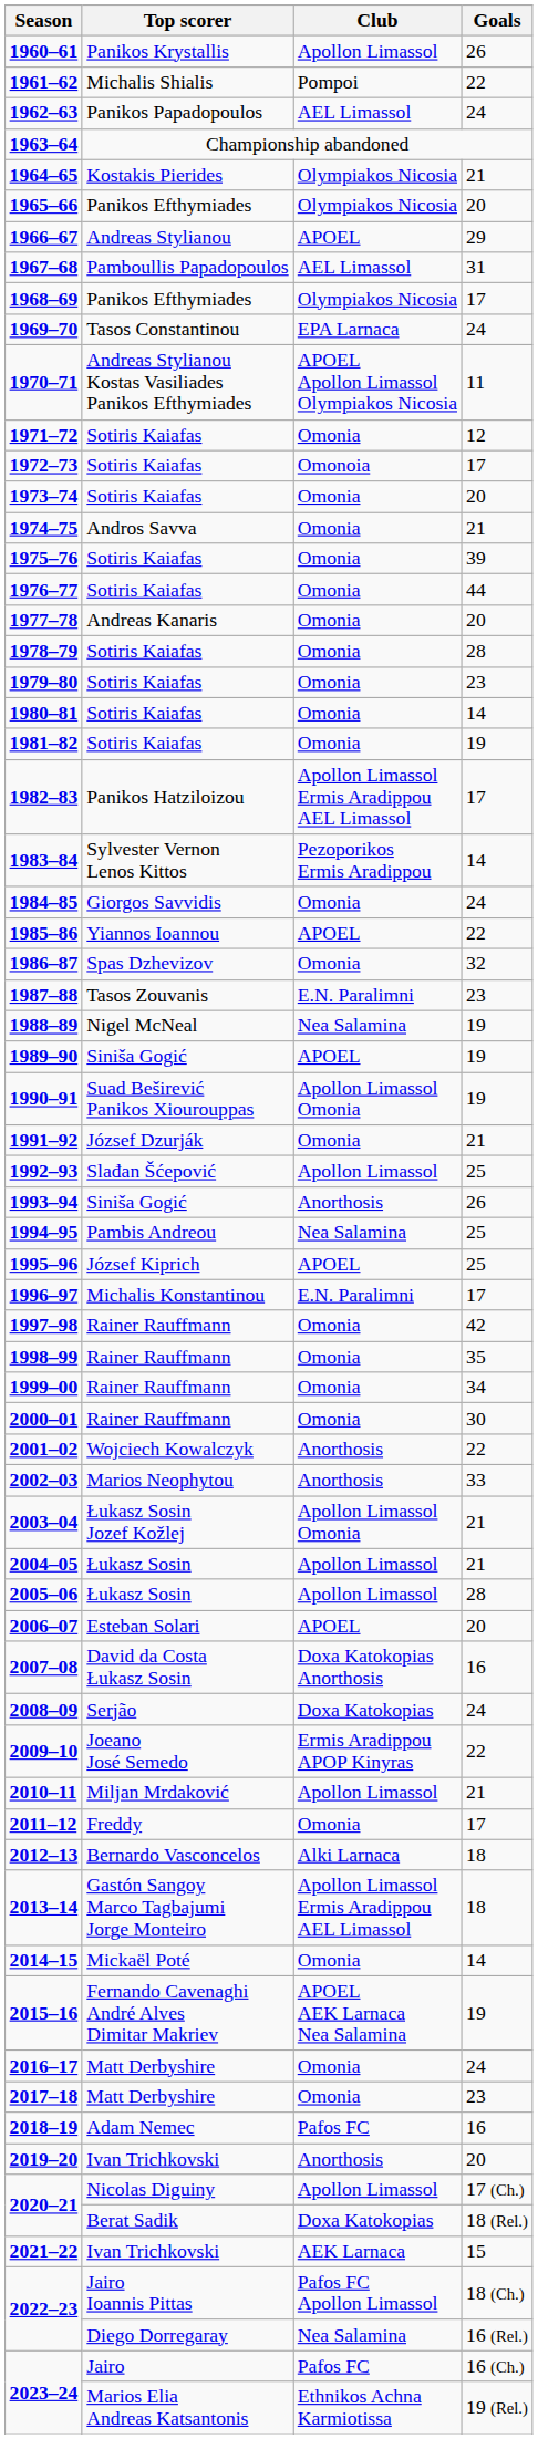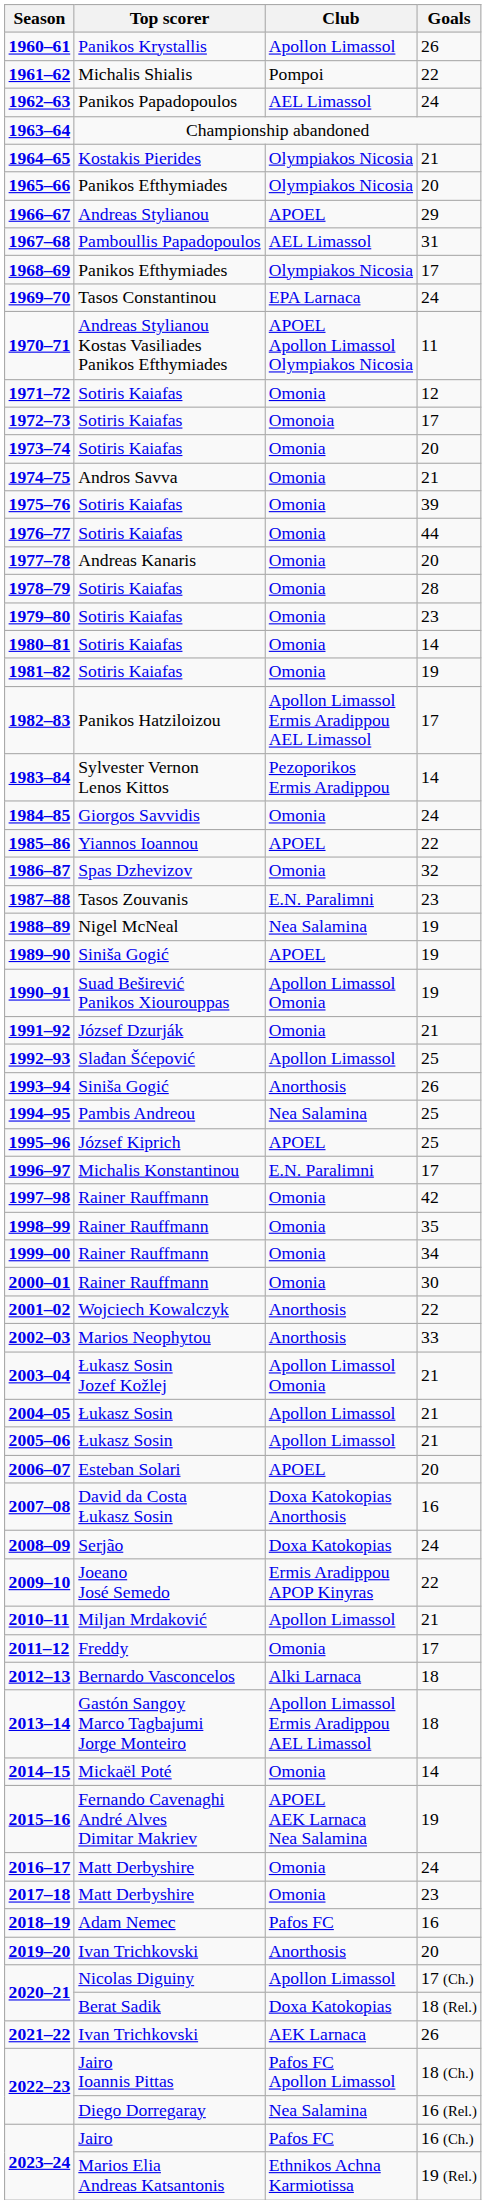 <table class="wikitable">
 <tr>
 <th>Season</th>
 <th>Top scorer</th>
 <th>Club</th>
 <th>Goals</th>
 </tr>
 <tr>
 <td><strong><a href='#'>1960–61</a></strong></td>
 <td> <a href='#'>Panikos Krystallis</a></td>
 <td><a href='#'>Apollon Limassol</a></td>
 <td>26</td>
 </tr>
 <tr>
 <td><strong><a href='#'>1961–62</a></strong></td>
 <td> Michalis Shialis</td>
 <td>Pompoi</td>
 <td>22</td>
 </tr>
 <tr>
 <td><strong><a href='#'>1962–63</a></strong></td>
 <td> Panikos Papadopoulos</td>
 <td><a href='#'>AEL Limassol</a></td>
 <td>24</td>
 </tr>
 <tr>
 <td><strong><a href='#'>1963–64</a></strong></td>
 <td colspan="3" align="center">Championship abandoned</td>
 </tr>
 <tr>
 <td><strong><a href='#'>1964–65</a></strong></td>
 <td> <a href='#'>Kostakis Pierides</a></td>
 <td><a href='#'>Olympiakos Nicosia</a></td>
 <td>21</td>
 </tr>
 <tr>
 <td><strong><a href='#'>1965–66</a></strong></td>
 <td> Panikos Efthymiades</td>
 <td><a href='#'>Olympiakos Nicosia</a></td>
 <td>20</td>
 </tr>
 <tr>
 <td><strong><a href='#'>1966–67</a></strong></td>
 <td> <a href='#'>Andreas Stylianou</a></td>
 <td><a href='#'>APOEL</a></td>
 <td>29</td>
 </tr>
 <tr>
 <td><strong><a href='#'>1967–68</a></strong></td>
 <td> <a href='#'>Pamboullis Papadopoulos</a></td>
 <td><a href='#'>AEL Limassol</a></td>
 <td>31</td>
 </tr>
 <tr>
 <td><strong><a href='#'>1968–69</a></strong></td>
 <td> Panikos Efthymiades</td>
 <td><a href='#'>Olympiakos Nicosia</a></td>
 <td>17</td>
 </tr>
 <tr>
 <td><strong><a href='#'>1969–70</a></strong></td>
 <td> Tasos Constantinou</td>
 <td><a href='#'>EPA Larnaca</a></td>
 <td>24</td>
 </tr>
 <tr>
 <td><strong><a href='#'>1970–71</a></strong></td>
 <td> <a href='#'>Andreas Stylianou</a><br> Kostas Vasiliades <br> Panikos Efthymiades</td>
 <td><a href='#'>APOEL</a> <br><a href='#'>Apollon Limassol</a> <br><a href='#'>Olympiakos Nicosia</a></td>
 <td>11</td>
 </tr>
 <tr>
 <td><strong><a href='#'>1971–72</a></strong></td>
 <td> <a href='#'>Sotiris Kaiafas</a></td>
 <td><a href='#'>Omonia</a></td>
 <td>12</td>
 </tr>
 <tr>
 <td><strong><a href='#'>1972–73</a></strong></td>
 <td> <a href='#'>Sotiris Kaiafas</a></td>
 <td><a href='#'>Omonoia</a></td>
 <td>17</td>
 </tr>
 <tr>
 <td><strong><a href='#'>1973–74</a></strong></td>
 <td> <a href='#'>Sotiris Kaiafas</a></td>
 <td><a href='#'>Omonia</a></td>
 <td>20</td>
 </tr>
 <tr>
 <td><strong><a href='#'>1974–75</a></strong></td>
 <td> Andros Savva</td>
 <td><a href='#'>Omonia</a></td>
 <td>21</td>
 </tr>
 <tr>
 <td><strong><a href='#'>1975–76</a></strong></td>
 <td> <a href='#'>Sotiris Kaiafas</a></td>
 <td><a href='#'>Omonia</a></td>
 <td>39</td>
 </tr>
 <tr>
 <td><strong><a href='#'>1976–77</a></strong></td>
 <td> <a href='#'>Sotiris Kaiafas</a></td>
 <td><a href='#'>Omonia</a></td>
 <td>44</td>
 </tr>
 <tr>
 <td><strong><a href='#'>1977–78</a></strong></td>
 <td> Andreas Kanaris</td>
 <td><a href='#'>Omonia</a></td>
 <td>20</td>
 </tr>
 <tr>
 <td><strong><a href='#'>1978–79</a></strong></td>
 <td> <a href='#'>Sotiris Kaiafas</a></td>
 <td><a href='#'>Omonia</a></td>
 <td>28</td>
 </tr>
 <tr>
 <td><strong><a href='#'>1979–80</a></strong></td>
 <td> <a href='#'>Sotiris Kaiafas</a></td>
 <td><a href='#'>Omonia</a></td>
 <td>23</td>
 </tr>
 <tr>
 <td><strong><a href='#'>1980–81</a></strong></td>
 <td> <a href='#'>Sotiris Kaiafas</a></td>
 <td><a href='#'>Omonia</a></td>
 <td>14</td>
 </tr>
 <tr>
 <td><strong><a href='#'>1981–82</a></strong></td>
 <td> <a href='#'>Sotiris Kaiafas</a></td>
 <td><a href='#'>Omonia</a></td>
 <td>19</td>
 </tr>
 <tr>
 <td><strong><a href='#'>1982–83</a></strong></td>
 <td> Panikos Hatziloizou</td>
 <td><a href='#'>Apollon Limassol</a> <br><a href='#'>Ermis Aradippou</a> <br><a href='#'>AEL Limassol</a></td>
 <td>17</td>
 </tr>
 <tr>
 <td><strong><a href='#'>1983–84</a></strong></td>
 <td> Sylvester Vernon <br> Lenos Kittos</td>
 <td><a href='#'>Pezoporikos</a> <br><a href='#'>Ermis Aradippou</a></td>
 <td>14</td>
 </tr>
 <tr>
 <td><strong><a href='#'>1984–85</a></strong></td>
 <td> <a href='#'>Giorgos Savvidis</a></td>
 <td><a href='#'>Omonia</a></td>
 <td>24</td>
 </tr>
 <tr>
 <td><strong><a href='#'>1985–86</a></strong></td>
 <td> <a href='#'>Yiannos Ioannou</a></td>
 <td><a href='#'>APOEL</a></td>
 <td>22</td>
 </tr>
 <tr>
 <td><strong><a href='#'>1986–87</a></strong></td>
 <td> <a href='#'>Spas Dzhevizov</a></td>
 <td><a href='#'>Omonia</a></td>
 <td>32</td>
 </tr>
 <tr>
 <td><strong><a href='#'>1987–88</a></strong></td>
 <td> Tasos Zouvanis</td>
 <td><a href='#'>E.N. Paralimni</a></td>
 <td>23</td>
 </tr>
 <tr>
 <td><strong><a href='#'>1988–89</a></strong></td>
 <td> Nigel McNeal</td>
 <td><a href='#'>Nea Salamina</a></td>
 <td>19</td>
 </tr>
 <tr>
 <td><strong><a href='#'>1989–90</a></strong></td>
 <td>  <a href='#'>Siniša Gogić</a></td>
 <td><a href='#'>APOEL</a></td>
 <td>19</td>
 </tr>
 <tr>
 <td><strong><a href='#'>1990–91</a></strong></td>
 <td> <a href='#'>Suad Beširević</a> <br> <a href='#'>Panikos Xiourouppas</a></td>
 <td><a href='#'>Apollon Limassol</a><br><a href='#'>Omonia</a></td>
 <td>19</td>
 </tr>
 <tr>
 <td><strong><a href='#'>1991–92</a></strong></td>
 <td> <a href='#'>József Dzurják</a></td>
 <td><a href='#'>Omonia</a></td>
 <td>21</td>
 </tr>
 <tr>
 <td><strong><a href='#'>1992–93</a></strong></td>
 <td> <a href='#'>Slađan Šćepović</a></td>
 <td><a href='#'>Apollon Limassol</a></td>
 <td>25</td>
 </tr>
 <tr>
 <td><strong><a href='#'>1993–94</a></strong></td>
 <td>  <a href='#'>Siniša Gogić</a></td>
 <td><a href='#'>Anorthosis</a></td>
 <td>26</td>
 </tr>
 <tr>
 <td><strong><a href='#'>1994–95</a></strong></td>
 <td> <a href='#'>Pambis Andreou</a></td>
 <td><a href='#'>Nea Salamina</a></td>
 <td>25</td>
 </tr>
 <tr>
 <td><strong><a href='#'>1995–96</a></strong></td>
 <td> <a href='#'>József Kiprich</a></td>
 <td><a href='#'>APOEL</a></td>
 <td>25</td>
 </tr>
 <tr>
 <td><strong><a href='#'>1996–97</a></strong></td>
 <td> <a href='#'>Michalis Konstantinou</a></td>
 <td><a href='#'>E.N. Paralimni</a></td>
 <td>17</td>
 </tr>
 <tr>
 <td><strong><a href='#'>1997–98</a></strong></td>
 <td> <a href='#'>Rainer Rauffmann</a></td>
 <td><a href='#'>Omonia</a></td>
 <td>42</td>
 </tr>
 <tr>
 <td><strong><a href='#'>1998–99</a></strong></td>
 <td> <a href='#'>Rainer Rauffmann</a></td>
 <td><a href='#'>Omonia</a></td>
 <td>35</td>
 </tr>
 <tr>
 <td><strong><a href='#'>1999–00</a></strong></td>
 <td> <a href='#'>Rainer Rauffmann</a></td>
 <td><a href='#'>Omonia</a></td>
 <td>34</td>
 </tr>
 <tr>
 <td><strong><a href='#'>2000–01</a></strong></td>
 <td> <a href='#'>Rainer Rauffmann</a></td>
 <td><a href='#'>Omonia</a></td>
 <td>30</td>
 </tr>
 <tr>
 <td><strong><a href='#'>2001–02</a></strong></td>
 <td> <a href='#'>Wojciech Kowalczyk</a></td>
 <td><a href='#'>Anorthosis</a></td>
 <td>22</td>
 </tr>
 <tr>
 <td><strong><a href='#'>2002–03</a></strong></td>
 <td> <a href='#'>Marios Neophytou</a></td>
 <td><a href='#'>Anorthosis</a></td>
 <td>33</td>
 </tr>
 <tr>
 <td><strong><a href='#'>2003–04</a></strong></td>
 <td> <a href='#'>Łukasz Sosin</a> <br> <a href='#'>Jozef Kožlej</a></td>
 <td><a href='#'>Apollon Limassol</a><br><a href='#'>Omonia</a></td>
 <td>21</td>
 </tr>
 <tr>
 <td><strong><a href='#'>2004–05</a></strong></td>
 <td> <a href='#'>Łukasz Sosin</a></td>
 <td><a href='#'>Apollon Limassol</a></td>
 <td>21</td>
 </tr>
 <tr>
 <td><strong><a href='#'>2005–06</a></strong></td>
 <td> <a href='#'>Łukasz Sosin</a></td>
 <td><a href='#'>Apollon Limassol</a></td>
-<td>28</td>
+<td>21</td>
 </tr>
 <tr>
 <td><strong><a href='#'>2006–07</a></strong></td>
 <td> <a href='#'>Esteban Solari</a></td>
 <td><a href='#'>APOEL</a></td>
 <td>20</td>
 </tr>
 <tr>
 <td><strong><a href='#'>2007–08</a></strong></td>
 <td> <a href='#'>David da Costa</a><br>  <a href='#'>Łukasz Sosin</a></td>
 <td><a href='#'>Doxa Katokopias</a><br><a href='#'>Anorthosis</a></td>
 <td>16</td>
 </tr>
 <tr>
 <td><strong><a href='#'>2008–09</a></strong></td>
 <td> <a href='#'>Serjão</a></td>
 <td><a href='#'>Doxa Katokopias</a></td>
 <td>24</td>
 </tr>
 <tr>
 <td><strong><a href='#'>2009–10</a></strong></td>
 <td> <a href='#'>Joeano</a> <br> <a href='#'>José Semedo</a></td>
 <td><a href='#'>Ermis Aradippou</a><br><a href='#'>APOP Kinyras</a></td>
 <td>22</td>
 </tr>
 <tr>
 <td><strong><a href='#'>2010–11</a></strong></td>
 <td> <a href='#'>Miljan Mrdaković</a></td>
 <td><a href='#'>Apollon Limassol</a></td>
 <td>21</td>
 </tr>
 <tr>
 <td><strong><a href='#'>2011–12</a></strong></td>
 <td> <a href='#'>Freddy</a></td>
 <td><a href='#'>Omonia</a></td>
 <td>17</td>
 </tr>
 <tr>
 <td><strong><a href='#'>2012–13</a></strong></td>
 <td> <a href='#'>Bernardo Vasconcelos</a></td>
 <td><a href='#'>Alki Larnaca</a></td>
 <td>18</td>
 </tr>
 <tr>
 <td><strong><a href='#'>2013–14</a></strong></td>
 <td> <a href='#'>Gastón Sangoy</a> <br> <a href='#'>Marco Tagbajumi</a> <br> <a href='#'>Jorge Monteiro</a></td>
 <td><a href='#'>Apollon Limassol</a> <br><a href='#'>Ermis Aradippou</a> <br><a href='#'>AEL Limassol</a></td>
 <td>18</td>
 </tr>
 <tr>
 <td><strong><a href='#'>2014–15</a></strong></td>
 <td> <a href='#'>Mickaël Poté</a></td>
 <td><a href='#'>Omonia</a></td>
 <td>14</td>
 </tr>
 <tr>
 <td><strong><a href='#'>2015–16</a></strong></td>
 <td> <a href='#'>Fernando Cavenaghi</a> <br> <a href='#'>André Alves</a> <br> <a href='#'>Dimitar Makriev</a></td>
 <td><a href='#'>APOEL</a> <br><a href='#'>AEK Larnaca</a> <br><a href='#'>Nea Salamina</a></td>
 <td>19</td>
 </tr>
 <tr>
 <td><strong><a href='#'>2016–17</a></strong></td>
 <td> <a href='#'>Matt Derbyshire</a></td>
 <td><a href='#'>Omonia</a></td>
 <td>24</td>
 </tr>
 <tr>
 <td><strong><a href='#'>2017–18</a></strong></td>
 <td> <a href='#'>Matt Derbyshire</a></td>
 <td><a href='#'>Omonia</a></td>
 <td>23</td>
 </tr>
 <tr>
 <td><strong><a href='#'>2018–19</a></strong></td>
 <td> <a href='#'>Adam Nemec</a></td>
 <td><a href='#'>Pafos FC</a></td>
 <td>16</td>
 </tr>
 <tr>
 <td><strong><a href='#'>2019–20</a></strong></td>
 <td> <a href='#'>Ivan Trichkovski</a></td>
 <td><a href='#'>Anorthosis</a></td>
 <td>20</td>
 </tr>
 <tr>
 <td rowspan="2"><strong><a href='#'>2020–21</a></strong></td>
 <td> <a href='#'>Nicolas Diguiny</a></td>
 <td><a href='#'>Apollon Limassol</a></td>
 <td>17 <small>(Ch.)</small></td>
 </tr>
 <tr>
 <td> <a href='#'>Berat Sadik</a></td>
 <td><a href='#'>Doxa Katokopias</a></td>
 <td>18 <small>(Rel.)</small></td>
 </tr>
 <tr>
 <td><strong><a href='#'>2021–22</a></strong></td>
 <td> <a href='#'>Ivan Trichkovski</a></td>
 <td><a href='#'>AEK Larnaca</a></td>
-<td>15</td>
+<td>26</td>
 </tr>
 <tr>
 <td rowspan="2"><strong><a href='#'>2022–23</a></strong></td>
 <td> <a href='#'>Jairo</a> <br> <a href='#'>Ioannis Pittas</a></td>
 <td><a href='#'>Pafos FC</a> <br><a href='#'>Apollon Limassol</a></td>
 <td>18 <small>(Ch.)</small></td>
 </tr>
 <tr>
 <td> <a href='#'>Diego Dorregaray</a></td>
 <td><a href='#'>Nea Salamina</a></td>
 <td>16 <small>(Rel.)</small></td>
 </tr>
 <tr>
 <td rowspan="2"><strong><a href='#'>2023–24</a></strong></td>
 <td> <a href='#'>Jairo</a></td>
 <td><a href='#'>Pafos FC</a></td>
 <td>16 <small>(Ch.)</small></td>
 </tr>
 <tr>
 <td> <a href='#'>Marios Elia</a><br> <a href='#'>Andreas Katsantonis</a></td>
 <td><a href='#'>Ethnikos Achna</a> <br><a href='#'>Karmiotissa</a></td>
 <td>19 <small>(Rel.)</small></td>
 </tr>
 </table>
